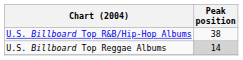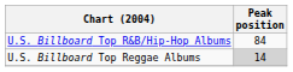 <table class="wikitable">
 <tr>
 <th>Chart (2004)</th>
 <th>Peak<br>position</th>
 </tr>
 <tr>
 <td><a href='#'>U.S. <em>Billboard</em> Top R&B/Hip-Hop Albums</a></td>
-<td align="center">38</td>
+<td align="center">84</td>
 </tr>
 <tr>
 <td>U.S. <em>Billboard</em> Top Reggae Albums</td>
 <td align="center" style="background: lightgrey;">14</td>
 </tr>
 <tr>
 </tr>
 </table>
